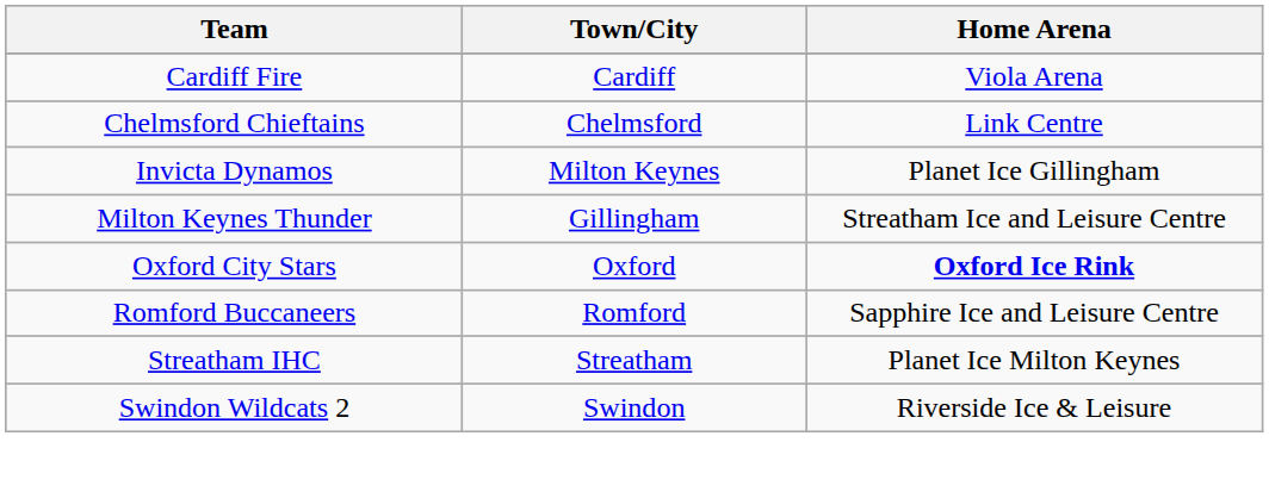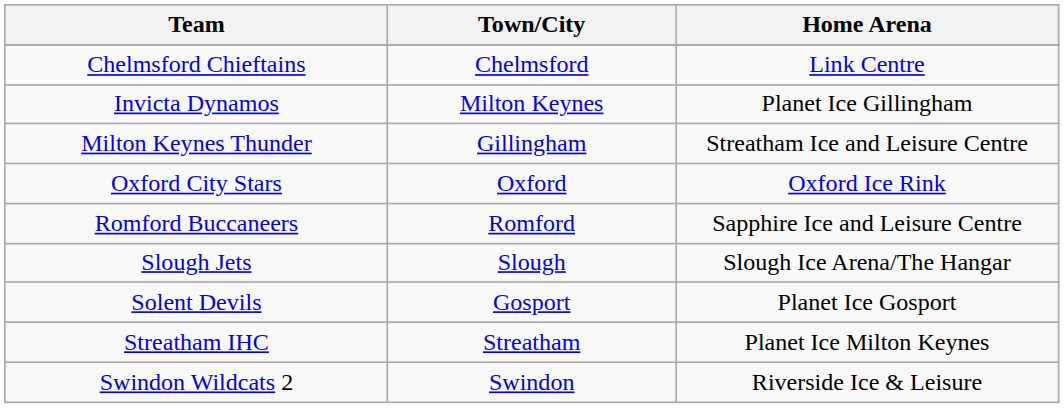 <table class="wikitable" style="text-align:center; font-size:90%; width:50%;">
 <tr>
 <th width="20%">Team</th>
 <th width="15%">Town/City</th>
 <th width="20%">Home Arena</th>
 </tr>
 <tr>
-</tr>
-<tr>
-<td><a href='#'>Cardiff Fire</a></td>
-<td><a href='#'>Cardiff</a></td>
-<td><a href='#'>Viola Arena</a></td>
 </tr>
 <tr>
 <td><a href='#'>Chelmsford Chieftains</a></td>
 <td><a href='#'>Chelmsford</a></td>
 <td><a href='#'>Link Centre</a></td>
 </tr>
 <tr>
 <td><a href='#'>Invicta Dynamos</a></td>
 <td><a href='#'>Milton Keynes</a></td>
 <td>Planet Ice Gillingham</td>
 </tr>
 <tr>
 <td><a href='#'>Milton Keynes Thunder</a></td>
 <td><a href='#'>Gillingham</a></td>
 <td>Streatham Ice and Leisure Centre</td>
 </tr>
 <tr>
 <td><a href='#'>Oxford City Stars</a></td>
 <td><a href='#'>Oxford</a></td>
-<td><strong><a href='#'>Oxford Ice Rink</a></strong></td>
+<td><a href='#'>Oxford Ice Rink</a></td>
 </tr>
 <tr>
 <td><a href='#'>Romford Buccaneers</a></td>
 <td><a href='#'>Romford</a></td>
 <td>Sapphire Ice and Leisure Centre</td>
+</tr>
+<tr>
+<td><a href='#'>Slough Jets</a></td>
+<td><a href='#'>Slough</a></td>
+<td>Slough Ice Arena/The Hangar</td>
+</tr>
+<tr>
+<td><a href='#'>Solent Devils</a></td>
+<td><a href='#'>Gosport</a></td>
+<td>Planet Ice Gosport</td>
 </tr>
 <tr>
 <td><a href='#'>Streatham IHC</a></td>
 <td><a href='#'>Streatham</a></td>
 <td>Planet Ice Milton Keynes</td>
 </tr>
 <tr>
 <td><a href='#'>Swindon Wildcats</a> 2</td>
 <td><a href='#'>Swindon</a></td>
 <td>Riverside Ice & Leisure</td>
 </tr>
 </table>
